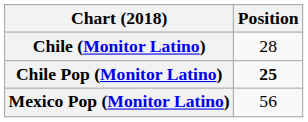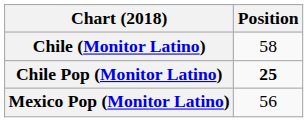 <table class="wikitable plainrowheaders" style="text-align:center">
 <tr>
 <th scope="col">Chart (2018)</th>
 <th scope="col">Position</th>
 </tr>
 <tr>
 <th scope="row">Chile (<a href='#'>Monitor Latino</a>)</th>
-<td>28</td>
+<td>58</td>
 </tr>
 <tr>
 <th scope="row">Chile Pop (<a href='#'>Monitor Latino</a>)</th>
 <td><strong>25</strong></td>
 </tr>
 <tr>
 <th scope="row">Mexico Pop (<a href='#'>Monitor Latino</a>)</th>
 <td>56</td>
 </tr>
 </table>
